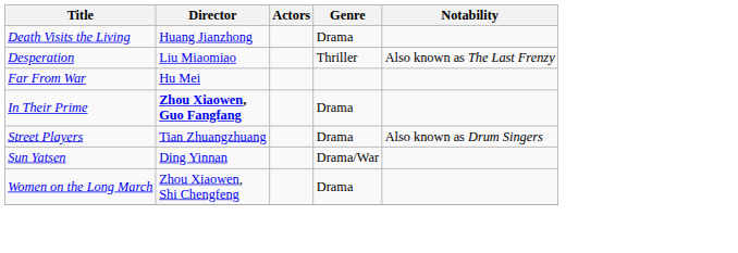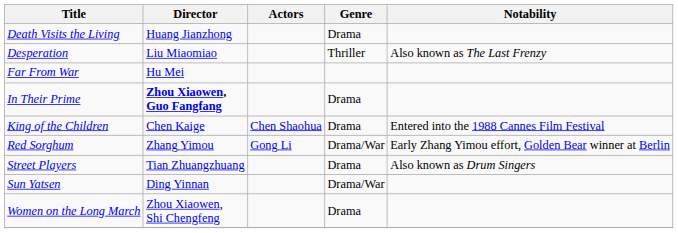 <table class="wikitable">
 <tr>
 <th>Title</th>
 <th>Director</th>
 <th>Actors</th>
 <th>Genre</th>
 <th>Notability</th>
 </tr>
 <tr>
 <td><em><a href='#'>Death Visits the Living</a></em></td>
 <td><a href='#'>Huang Jianzhong</a></td>
 <td></td>
 <td>Drama</td>
 <td></td>
 </tr>
 <tr>
 <td><em><a href='#'>Desperation</a></em></td>
 <td><a href='#'>Liu Miaomiao</a></td>
 <td></td>
 <td>Thriller</td>
 <td>Also known as <em>The Last Frenzy</em></td>
 </tr>
 <tr>
 <td><em><a href='#'>Far From War</a></em></td>
 <td><a href='#'>Hu Mei</a></td>
 <td></td>
 <td></td>
 <td></td>
 </tr>
 <tr>
 <td><em><a href='#'>In Their Prime</a></em></td>
 <td><strong><a href='#'>Zhou Xiaowen</a>,<br><a href='#'>Guo Fangfang</a></strong></td>
 <td></td>
 <td>Drama</td>
 <td></td>
 </tr>
 <tr>
+<td><em><a href='#'>King of the Children</a></em></td>
+<td><a href='#'>Chen Kaige</a></td>
+<td><a href='#'>Chen Shaohua</a></td>
+<td>Drama</td>
+<td>Entered into the <a href='#'>1988 Cannes Film Festival</a></td>
+</tr>
+<tr>
+<td><em><a href='#'>Red Sorghum</a></em></td>
+<td><a href='#'>Zhang Yimou</a></td>
+<td><a href='#'>Gong Li</a></td>
+<td>Drama/War</td>
+<td>Early Zhang Yimou effort, <a href='#'>Golden Bear</a> winner at <a href='#'>Berlin</a></td>
+</tr>
+<tr>
 <td><em><a href='#'>Street Players</a></em></td>
 <td><a href='#'>Tian Zhuangzhuang</a></td>
 <td></td>
 <td>Drama</td>
 <td>Also known as <em>Drum Singers</em></td>
 </tr>
 <tr>
 <td><em><a href='#'>Sun Yatsen</a></em></td>
 <td><a href='#'>Ding Yinnan</a></td>
 <td></td>
 <td>Drama/War</td>
 <td></td>
 </tr>
 <tr>
 <td><em><a href='#'>Women on the Long March</a></em></td>
 <td><a href='#'>Zhou Xiaowen</a>,<br><a href='#'>Shi Chengfeng</a></td>
 <td></td>
 <td>Drama</td>
 <td></td>
 </tr>
 <tr>
 </tr>
 </table>
